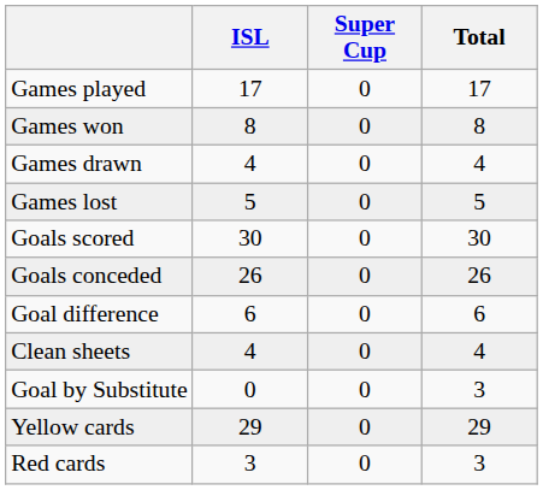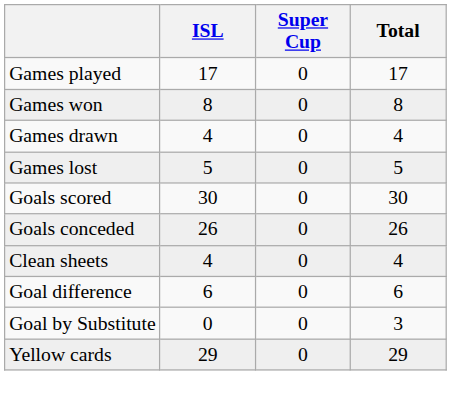 <table class="wikitable" style="text-align: center;">
 <tr>
 <th></th>
 <th style="width:70px;"><a href='#'>ISL</a></th>
 <th style="width:70px;"><a href='#'>Super Cup</a></th>
 <th style="width:70px;">Total</th>
 </tr>
 <tr>
 <td align=left>Games played</td>
 <td>17</td>
 <td>0</td>
 <td>17</td>
 </tr>
 <tr bgcolor="#efefef">
 <td align=left>Games won</td>
 <td>8</td>
 <td>0</td>
 <td>8</td>
 </tr>
 <tr>
 <td align=left>Games drawn</td>
 <td>4</td>
 <td>0</td>
 <td>4</td>
 </tr>
 <tr bgcolor="#efefef">
 <td align=left>Games lost</td>
 <td>5</td>
 <td>0</td>
 <td>5</td>
 </tr>
 <tr>
 <td align=left>Goals scored</td>
 <td>30</td>
 <td>0</td>
 <td>30</td>
 </tr>
 <tr bgcolor="#efefef">
 <td align=left>Goals conceded</td>
 <td>26</td>
 <td>0</td>
 <td>26</td>
 </tr>
+<tr bgcolor="#efefef">
+<td align=left>Clean sheets</td>
+<td>4</td>
+<td>0</td>
+<td>4</td>
+</tr>
 <tr>
 <td align=left>Goal difference</td>
 <td>6</td>
 <td>0</td>
 <td>6</td>
-</tr>
-<tr bgcolor="#efefef">
-<td align=left>Clean sheets</td>
-<td>4</td>
-<td>0</td>
-<td>4</td>
 </tr>
 <tr>
 <td align=left>Goal by Substitute</td>
 <td>0</td>
 <td>0</td>
 <td>3</td>
 </tr>
 <tr bgcolor="#efefef">
 <td align=left>Yellow cards</td>
 <td>29</td>
 <td>0</td>
 <td>29</td>
 </tr>
-<tr>
-<td align=left>Red cards</td>
-<td>3</td>
-<td>0</td>
-<td>3</td>
-</tr>
 </table>
